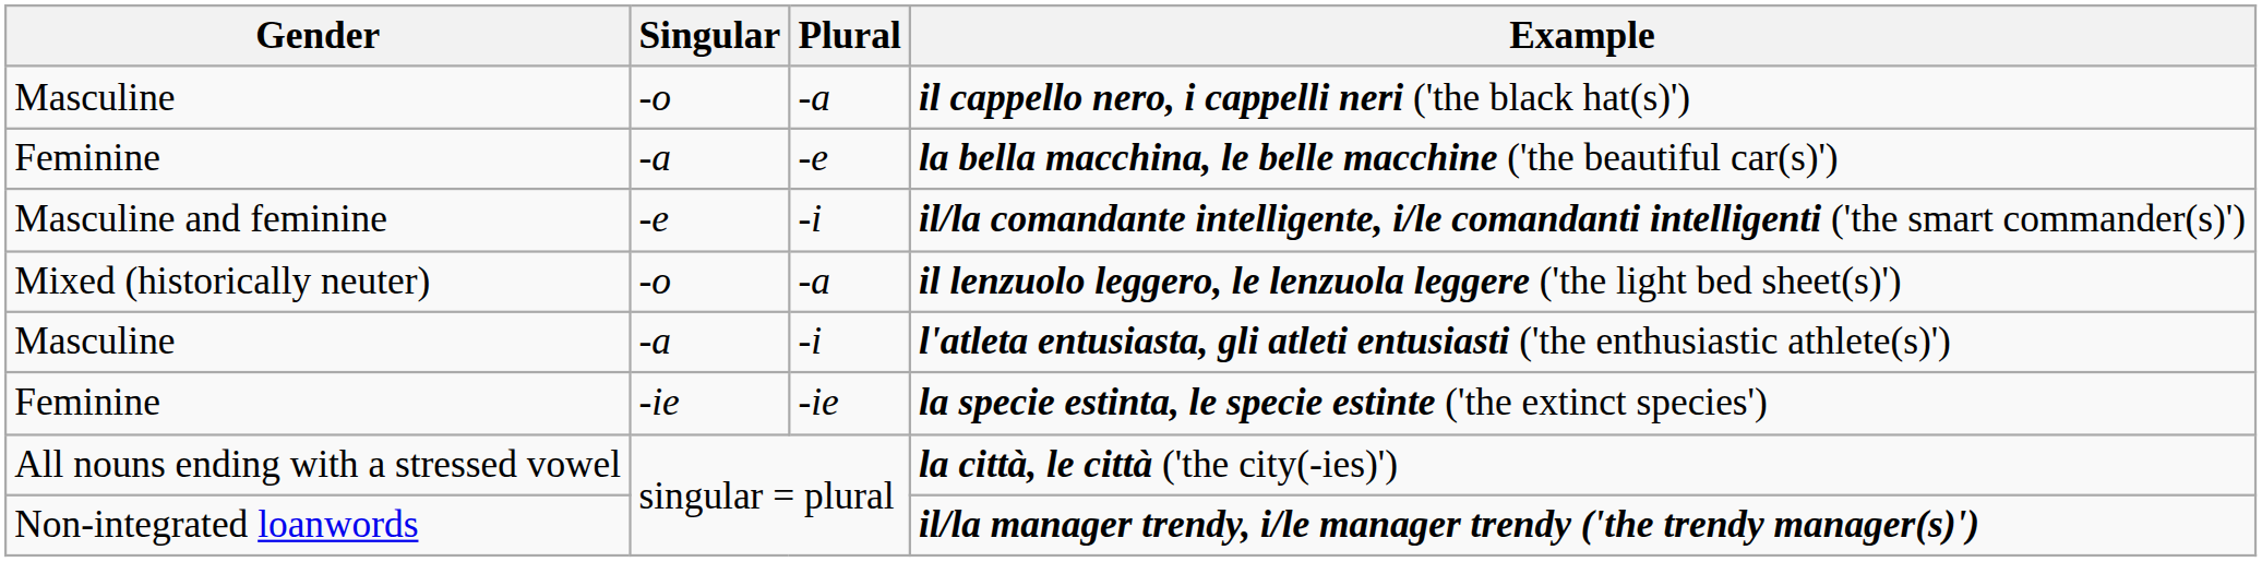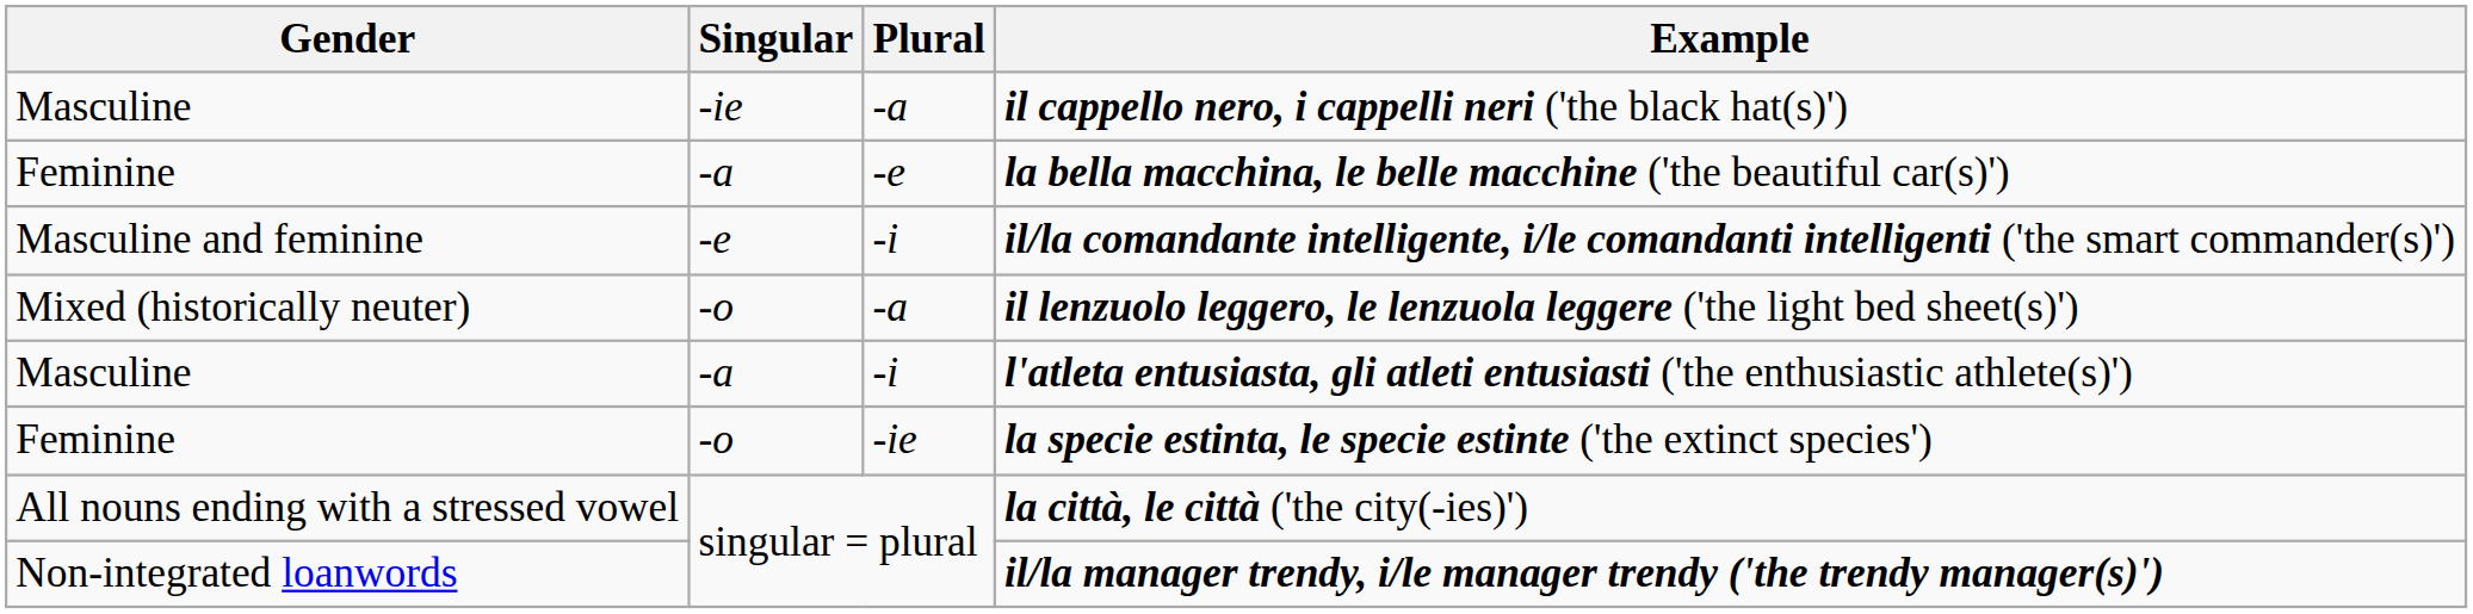 <table class="wikitable" border="1">
 <tr>
 <th>Gender</th>
 <th>Singular</th>
 <th>Plural</th>
 <th>Example</th>
 </tr>
 <tr>
 <td>Masculine</td>
-<td><em>-o</em></td>
+<td><em>-ie</em></td>
 <td><em>-a</em></td>
 <td><strong><em>il<strong> cappell</strong>o<strong> ner</strong>o<strong>, </strong>i<strong> cappell</strong>i<strong> ner</strong>i</em></strong> ('the black hat(s)')</td>
 </tr>
 <tr>
 <td>Feminine</td>
 <td><em>-a</em></td>
 <td><em>-e</em></td>
 <td><strong><em>la<strong> bell</strong>a<strong> macchin</strong>a<strong>, </strong>le<strong> bell</strong>e<strong> macchin</strong>e</em></strong> ('the beautiful car(s)')</td>
 </tr>
 <tr>
 <td>Masculine and feminine</td>
 <td><em>-e</em></td>
 <td><em>-i</em></td>
 <td><strong><em>il/la<strong> comandant</strong>e<strong> intelligent</strong>e<strong>, </strong>i/le<strong> comandant</strong>i<strong> intelligent</strong>i</em></strong> ('the smart commander(s)')</td>
 </tr>
 <tr>
 <td>Mixed (historically neuter)</td>
 <td><em>-o</em></td>
 <td><em>-a</em></td>
 <td><strong><em>il<strong> lenzuol</strong>o<strong> legger</strong>o<strong>, </strong>le<strong> lenzuol</strong>a<strong> legger</strong>e</em></strong> ('the light bed sheet(s)')</td>
 </tr>
 <tr>
 <td>Masculine</td>
 <td><em>-a</em></td>
 <td><em>-i</em></td>
 <td><strong><em>l<strong>'atlet</strong>a<strong> entusiast</strong>a<strong>, </strong>gli<strong> atlet</strong>i<strong> entusiast</strong>i</em></strong> ('the enthusiastic athlete(s)')</td>
 </tr>
 <tr>
 <td>Feminine</td>
-<td><em>-ie</em></td>
+<td><em>-o</em></td>
 <td><em>-ie</em></td>
 <td><strong><em>la<strong> spec</strong>ie<strong> estint</strong>a<strong>, </strong>le<strong> spec</strong>ie<strong> estint</strong>e</em></strong> ('the extinct species')</td>
 </tr>
 <tr>
 <td>All nouns ending with a stressed vowel</td>
 <td rowspan="2" colspan="2">singular = plural</td>
 <td><strong><em>la<strong> citt</strong>à<strong>, </strong>le<strong> citt</strong>à</em></strong> ('the city(-ies)')</td>
 </tr>
 <tr>
 <td>Non-integrated <a href='#'>loanwords</a></td>
 <td><strong><em>il/la<strong> manager trendy, </strong>i/le<strong> manager trendy<em> ('the trendy manager(s)')</td>
 </tr>
 </table>
